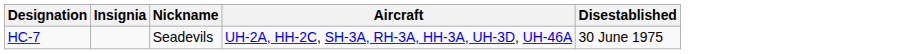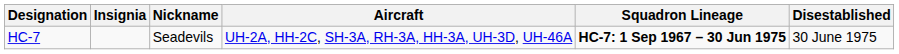 <table class="wikitable">
 <tr>
 <th>Designation</th>
 <th>Insignia</th>
 <th>Nickname</th>
 <th>Aircraft</th>
+<th>Squadron Lineage</th>
 <th>Disestablished</th>
 </tr>
 <tr>
 <td><a href='#'>HC-7</a></td>
 <td></td>
 <td>Seadevils</td>
 <td><a href='#'>UH-2A, HH-2C</a>, <a href='#'>SH-3A, RH-3A, HH-3A, UH-3D</a>, <a href='#'>UH-46A</a></td>
+<td style="white-space: nowrap;"><strong>HC-7: 1 Sep 1967 – 30 Jun 1975</strong></td>
 <td>30 June 1975</td>
 </tr>
 </table>
